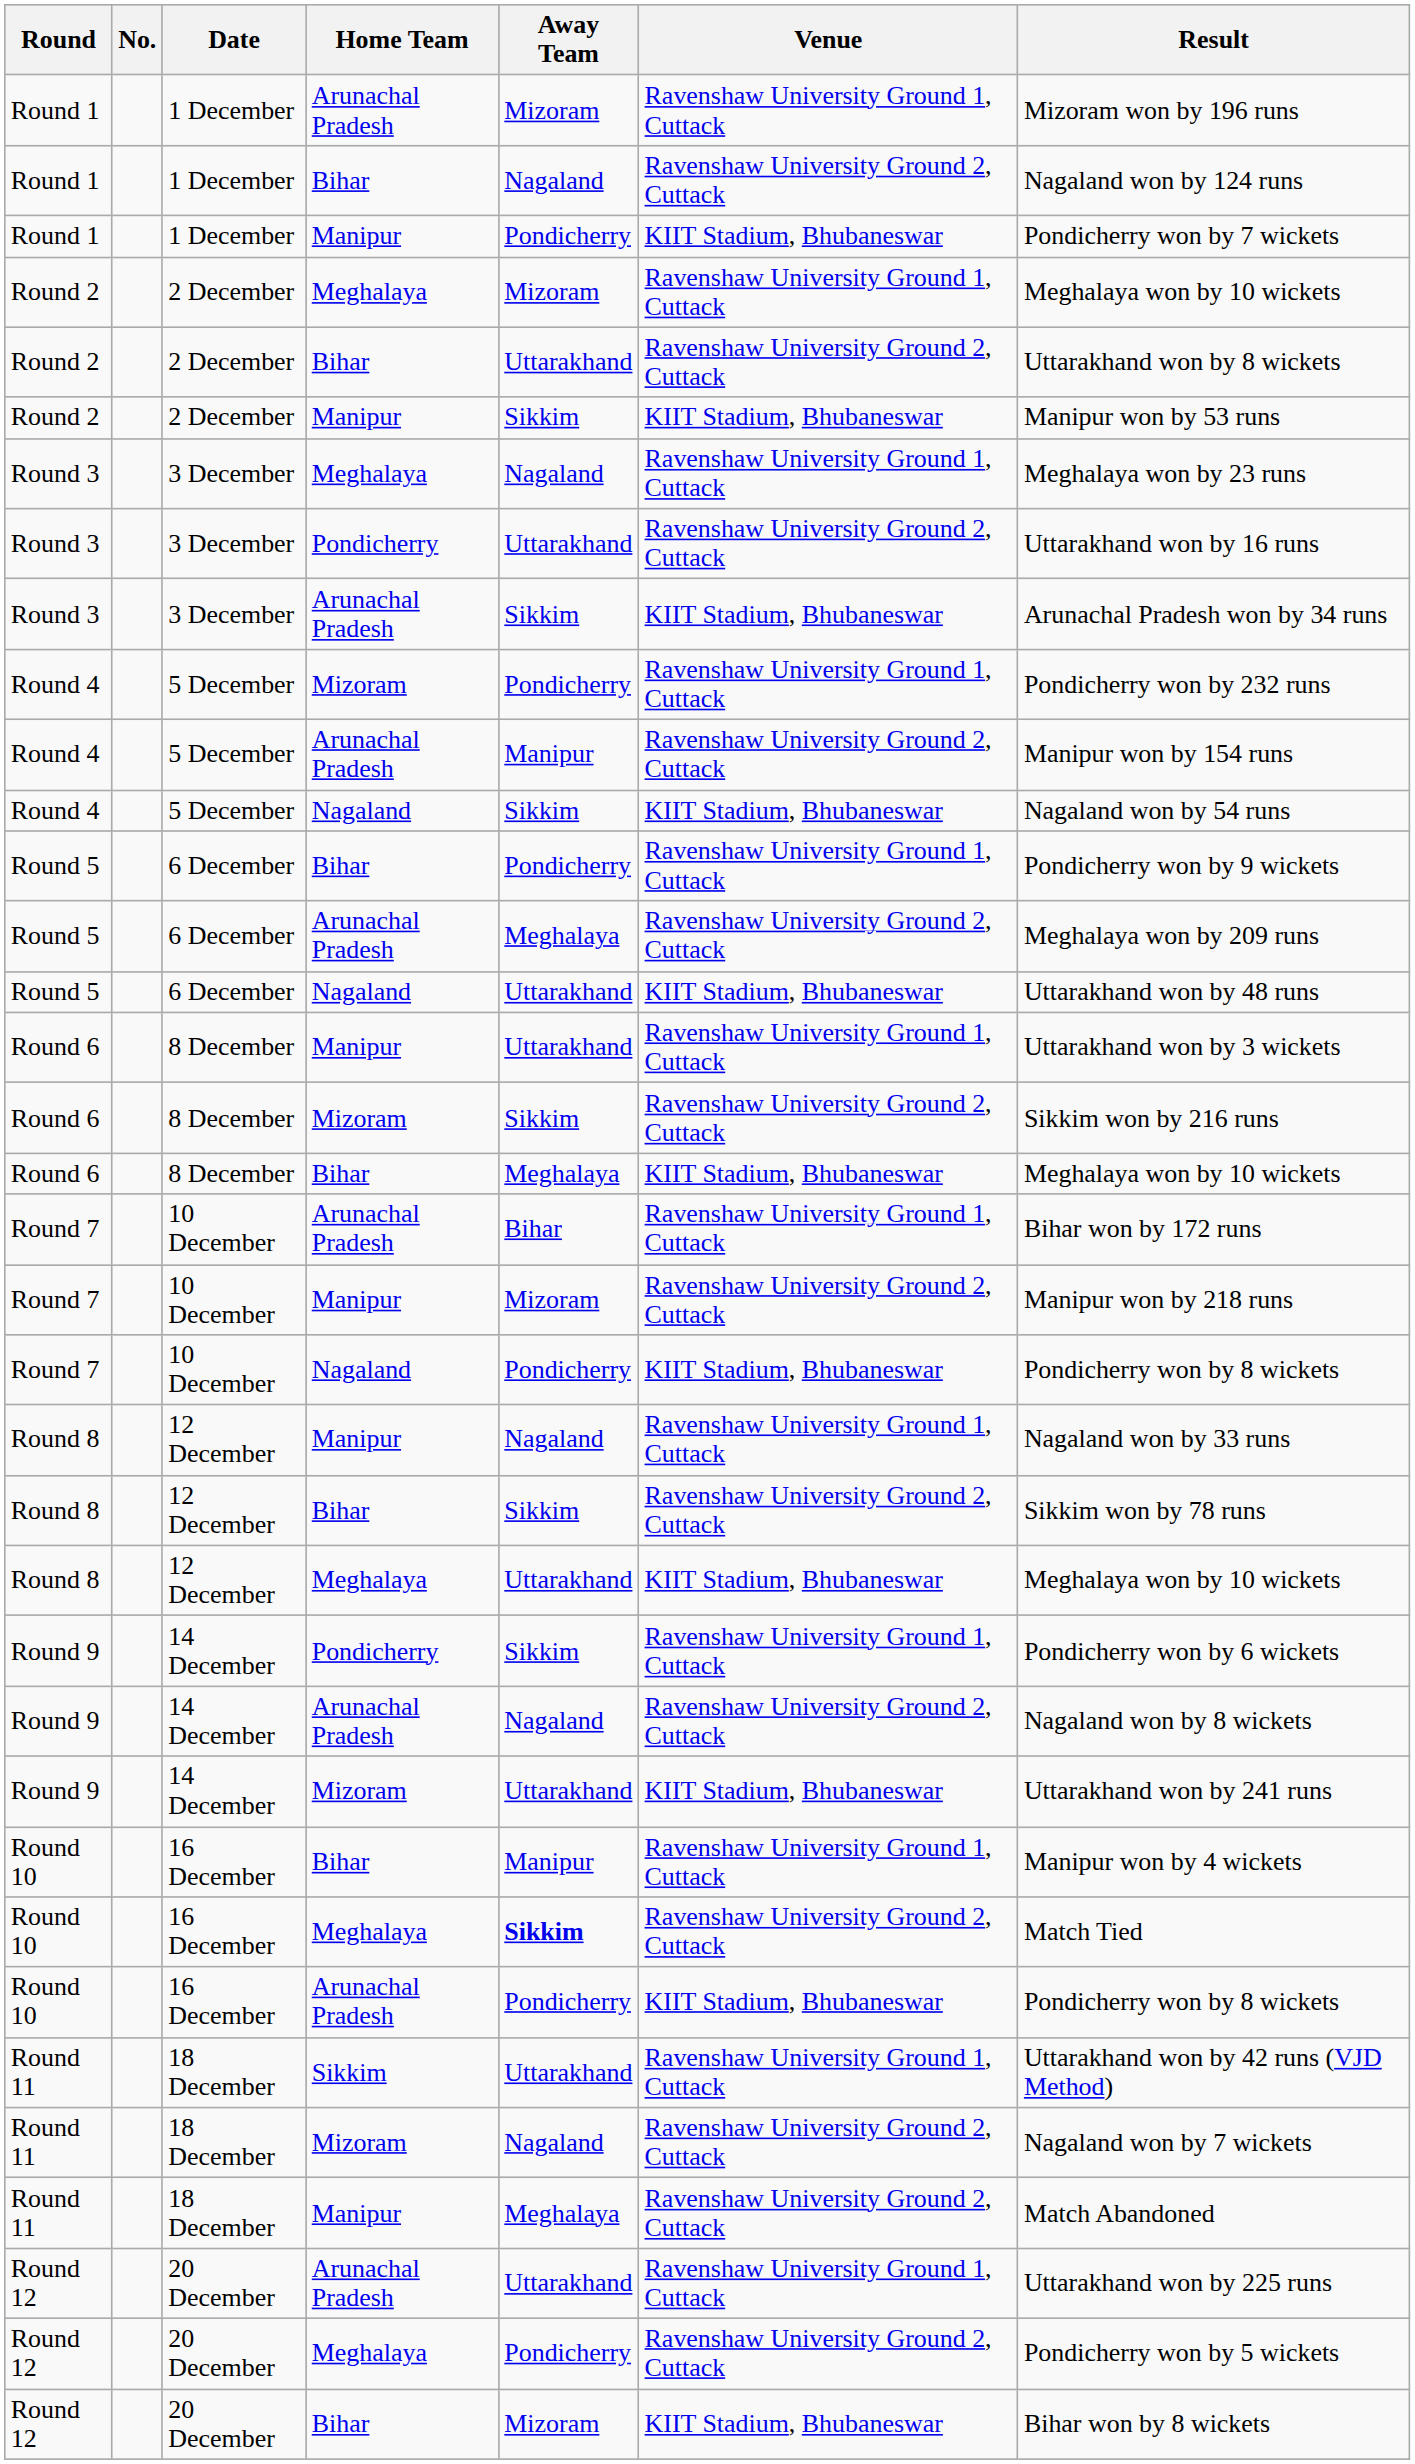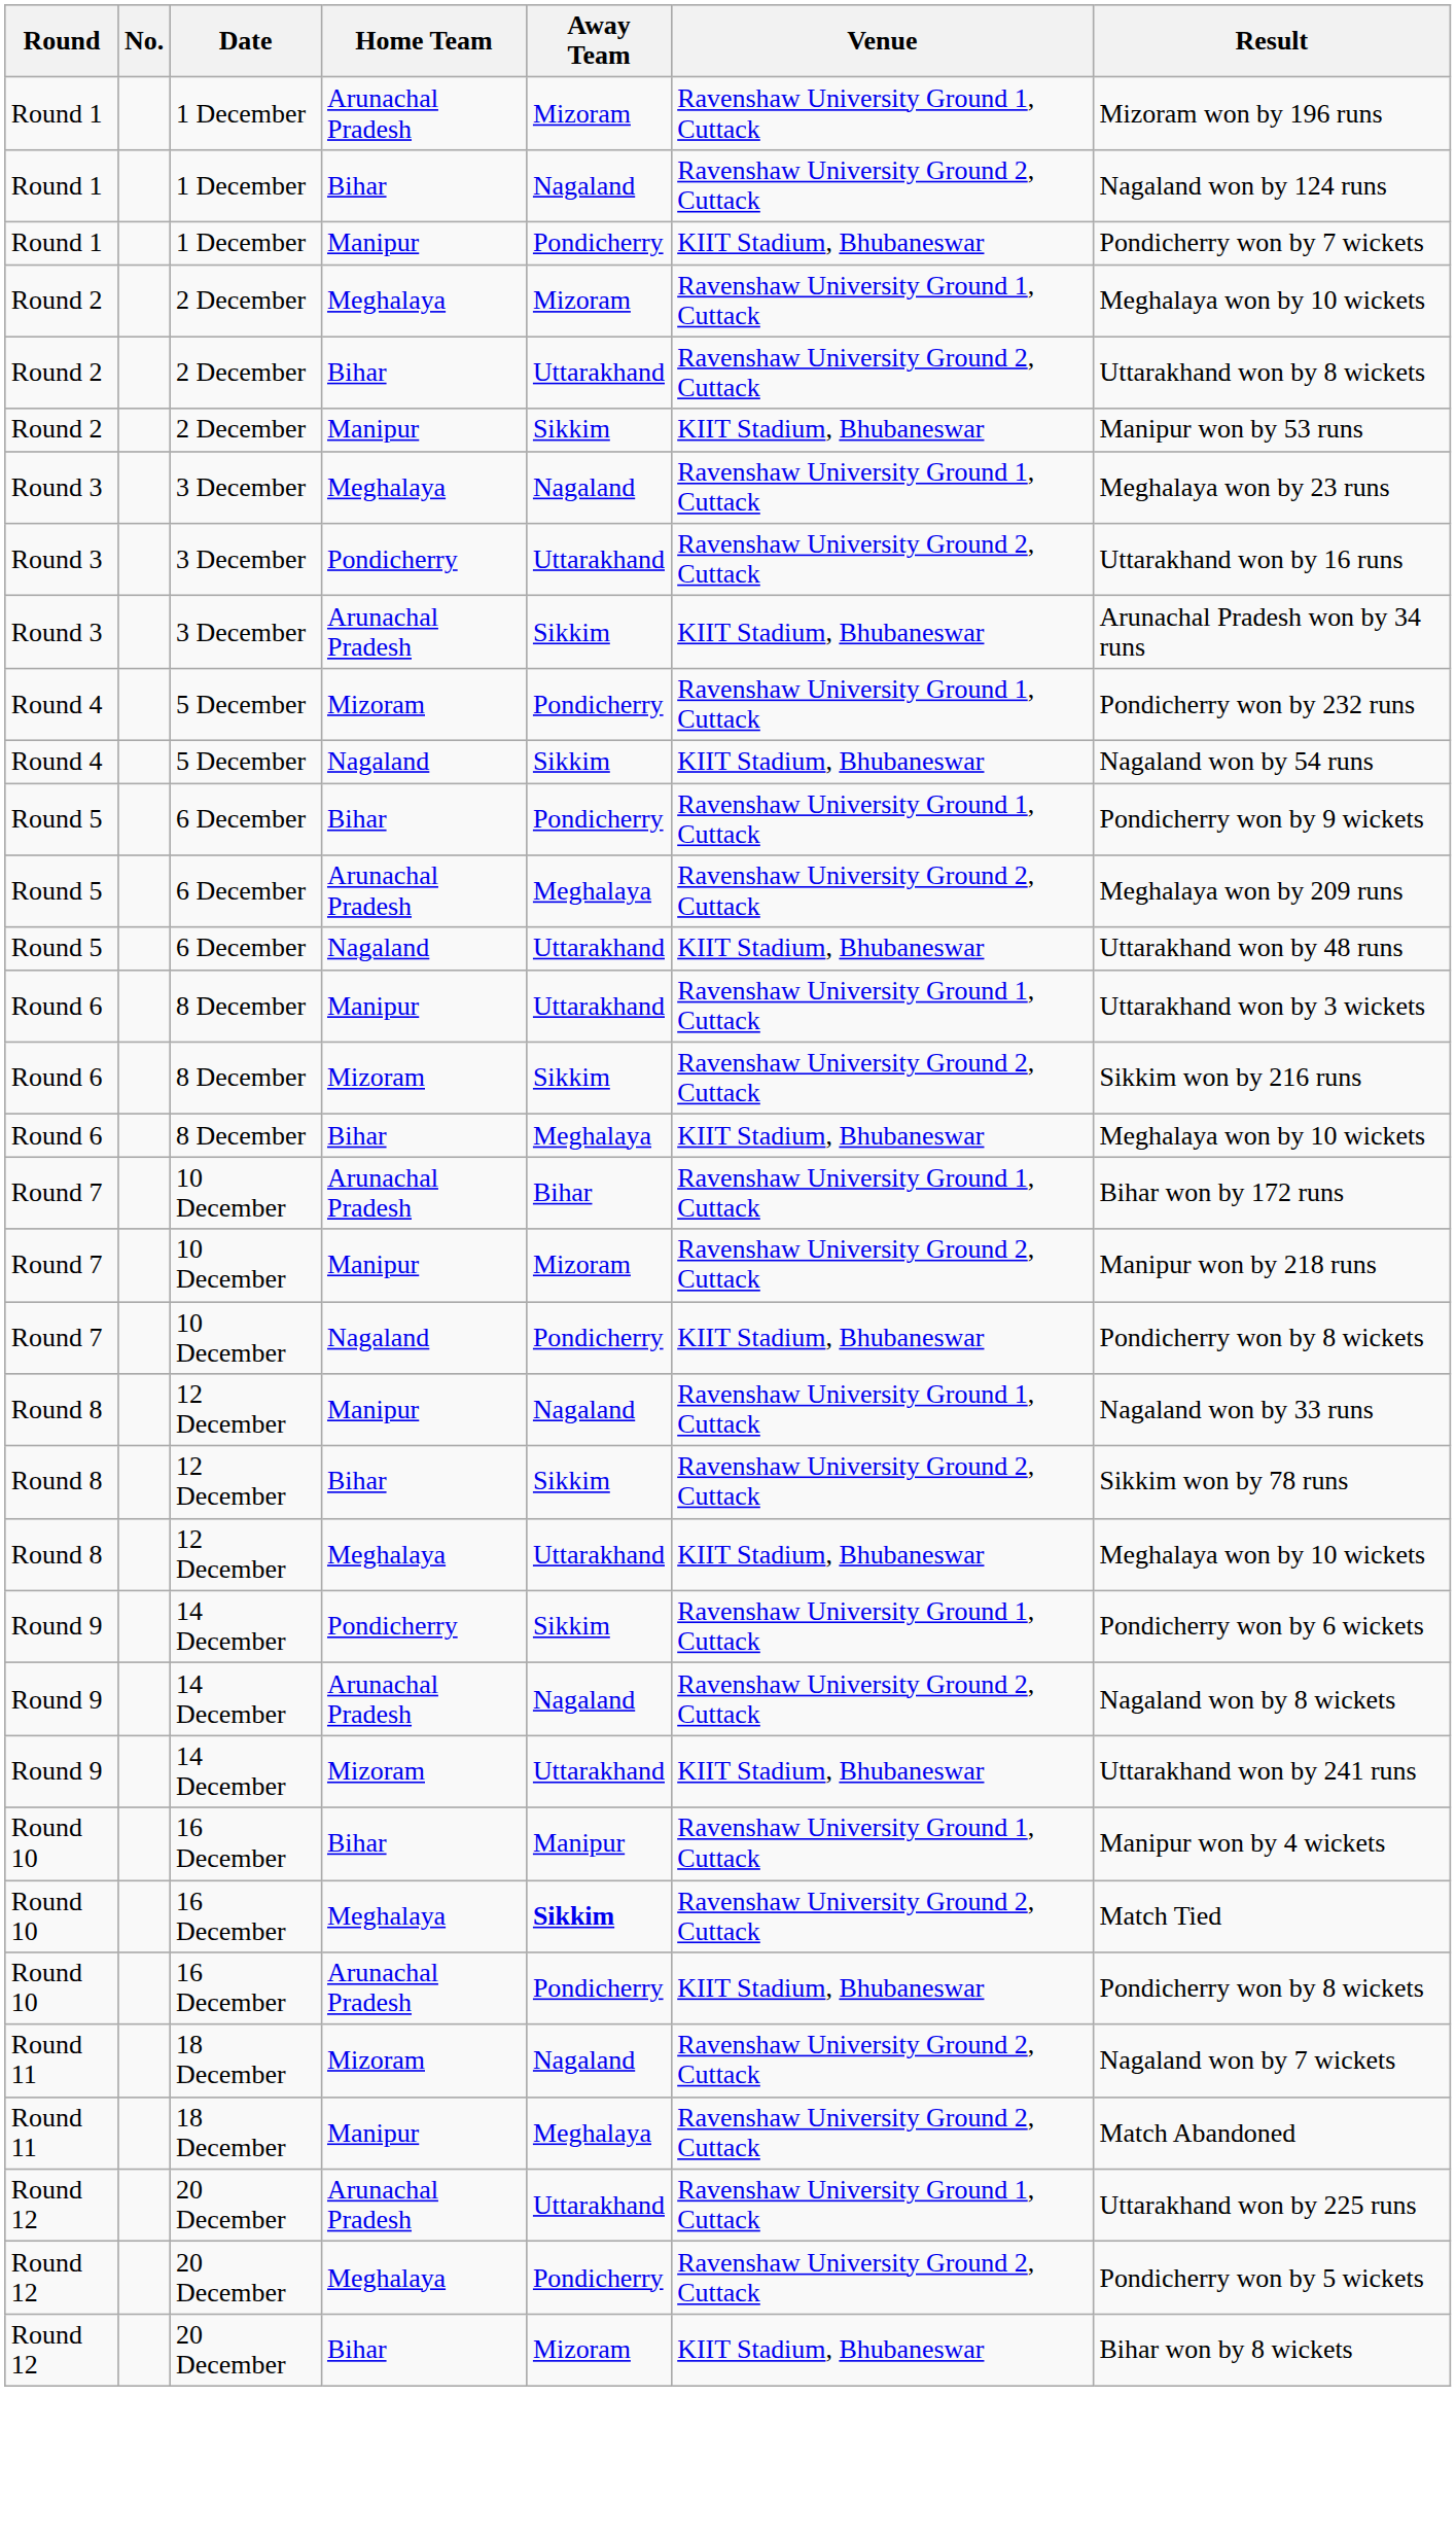 <table class="wikitable collapsible sortable collapsed">
 <tr>
 <th>Round</th>
 <th>No.</th>
 <th>Date</th>
 <th>Home Team</th>
 <th>Away Team</th>
 <th>Venue</th>
 <th>Result</th>
 </tr>
 <tr>
 <td>Round 1</td>
 <td></td>
 <td>1 December</td>
 <td><a href='#'>Arunachal Pradesh</a></td>
 <td><a href='#'>Mizoram</a></td>
 <td><a href='#'>Ravenshaw University Ground 1</a>, <a href='#'>Cuttack</a></td>
 <td>Mizoram won by 196 runs</td>
 </tr>
 <tr>
 <td>Round 1</td>
 <td></td>
 <td>1 December</td>
 <td><a href='#'>Bihar</a></td>
 <td><a href='#'>Nagaland</a></td>
 <td><a href='#'>Ravenshaw University Ground 2</a>, <a href='#'>Cuttack</a></td>
 <td>Nagaland won by 124 runs</td>
 </tr>
 <tr>
 <td>Round 1</td>
 <td></td>
 <td>1 December</td>
 <td><a href='#'>Manipur</a></td>
 <td><a href='#'>Pondicherry</a></td>
 <td><a href='#'>KIIT Stadium</a>, <a href='#'>Bhubaneswar</a></td>
 <td>Pondicherry won by 7 wickets</td>
 </tr>
 <tr>
 <td>Round 2</td>
 <td></td>
 <td>2 December</td>
 <td><a href='#'>Meghalaya</a></td>
 <td><a href='#'>Mizoram</a></td>
 <td><a href='#'>Ravenshaw University Ground 1</a>, <a href='#'>Cuttack</a></td>
 <td>Meghalaya won by 10 wickets</td>
 </tr>
 <tr>
 <td>Round 2</td>
 <td></td>
 <td>2 December</td>
 <td><a href='#'>Bihar</a></td>
 <td><a href='#'>Uttarakhand</a></td>
 <td><a href='#'>Ravenshaw University Ground 2</a>, <a href='#'>Cuttack</a></td>
 <td>Uttarakhand won by 8 wickets</td>
 </tr>
 <tr>
 <td>Round 2</td>
 <td></td>
 <td>2 December</td>
 <td><a href='#'>Manipur</a></td>
 <td><a href='#'>Sikkim</a></td>
 <td><a href='#'>KIIT Stadium</a>, <a href='#'>Bhubaneswar</a></td>
 <td>Manipur won by 53 runs</td>
 </tr>
 <tr>
 <td>Round 3</td>
 <td></td>
 <td>3 December</td>
 <td><a href='#'>Meghalaya</a></td>
 <td><a href='#'>Nagaland</a></td>
 <td><a href='#'>Ravenshaw University Ground 1</a>, <a href='#'>Cuttack</a></td>
 <td>Meghalaya won by 23 runs</td>
 </tr>
 <tr>
 <td>Round 3</td>
 <td></td>
 <td>3 December</td>
 <td><a href='#'>Pondicherry</a></td>
 <td><a href='#'>Uttarakhand</a></td>
 <td><a href='#'>Ravenshaw University Ground 2</a>, <a href='#'>Cuttack</a></td>
 <td>Uttarakhand won by 16 runs</td>
 </tr>
 <tr>
 <td>Round 3</td>
 <td></td>
 <td>3 December</td>
 <td><a href='#'>Arunachal Pradesh</a></td>
 <td><a href='#'>Sikkim</a></td>
 <td><a href='#'>KIIT Stadium</a>, <a href='#'>Bhubaneswar</a></td>
 <td>Arunachal Pradesh won by 34 runs</td>
 </tr>
 <tr>
 <td>Round 4</td>
 <td></td>
 <td>5 December</td>
 <td><a href='#'>Mizoram</a></td>
 <td><a href='#'>Pondicherry</a></td>
 <td><a href='#'>Ravenshaw University Ground 1</a>, <a href='#'>Cuttack</a></td>
 <td>Pondicherry won by 232 runs</td>
-</tr>
-<tr>
-<td>Round 4</td>
-<td></td>
-<td>5 December</td>
-<td><a href='#'>Arunachal Pradesh</a></td>
-<td><a href='#'>Manipur</a></td>
-<td><a href='#'>Ravenshaw University Ground 2</a>, <a href='#'>Cuttack</a></td>
-<td>Manipur won by 154 runs</td>
 </tr>
 <tr>
 <td>Round 4</td>
 <td></td>
 <td>5 December</td>
 <td><a href='#'>Nagaland</a></td>
 <td><a href='#'>Sikkim</a></td>
 <td><a href='#'>KIIT Stadium</a>, <a href='#'>Bhubaneswar</a></td>
 <td>Nagaland won by 54 runs</td>
 </tr>
 <tr>
 <td>Round 5</td>
 <td></td>
 <td>6 December</td>
 <td><a href='#'>Bihar</a></td>
 <td><a href='#'>Pondicherry</a></td>
 <td><a href='#'>Ravenshaw University Ground 1</a>, <a href='#'>Cuttack</a></td>
 <td>Pondicherry won by 9 wickets</td>
 </tr>
 <tr>
 <td>Round 5</td>
 <td></td>
 <td>6 December</td>
 <td><a href='#'>Arunachal Pradesh</a></td>
 <td><a href='#'>Meghalaya</a></td>
 <td><a href='#'>Ravenshaw University Ground 2</a>, <a href='#'>Cuttack</a></td>
 <td>Meghalaya won by 209 runs</td>
 </tr>
 <tr>
 <td>Round 5</td>
 <td></td>
 <td>6 December</td>
 <td><a href='#'>Nagaland</a></td>
 <td><a href='#'>Uttarakhand</a></td>
 <td><a href='#'>KIIT Stadium</a>, <a href='#'>Bhubaneswar</a></td>
 <td>Uttarakhand won by 48 runs</td>
 </tr>
 <tr>
 <td>Round 6</td>
 <td></td>
 <td>8 December</td>
 <td><a href='#'>Manipur</a></td>
 <td><a href='#'>Uttarakhand</a></td>
 <td><a href='#'>Ravenshaw University Ground 1</a>, <a href='#'>Cuttack</a></td>
 <td>Uttarakhand won by 3 wickets</td>
 </tr>
 <tr>
 <td>Round 6</td>
 <td></td>
 <td>8 December</td>
 <td><a href='#'>Mizoram</a></td>
 <td><a href='#'>Sikkim</a></td>
 <td><a href='#'>Ravenshaw University Ground 2</a>, <a href='#'>Cuttack</a></td>
 <td>Sikkim won by 216 runs</td>
 </tr>
 <tr>
 <td>Round 6</td>
 <td></td>
 <td>8 December</td>
 <td><a href='#'>Bihar</a></td>
 <td><a href='#'>Meghalaya</a></td>
 <td><a href='#'>KIIT Stadium</a>, <a href='#'>Bhubaneswar</a></td>
 <td>Meghalaya won by 10 wickets</td>
 </tr>
 <tr>
 <td>Round 7</td>
 <td></td>
 <td>10 December</td>
 <td><a href='#'>Arunachal Pradesh</a></td>
 <td><a href='#'>Bihar</a></td>
 <td><a href='#'>Ravenshaw University Ground 1</a>, <a href='#'>Cuttack</a></td>
 <td>Bihar won by 172 runs</td>
 </tr>
 <tr>
 <td>Round 7</td>
 <td></td>
 <td>10 December</td>
 <td><a href='#'>Manipur</a></td>
 <td><a href='#'>Mizoram</a></td>
 <td><a href='#'>Ravenshaw University Ground 2</a>, <a href='#'>Cuttack</a></td>
 <td>Manipur won by 218 runs</td>
 </tr>
 <tr>
 <td>Round 7</td>
 <td></td>
 <td>10 December</td>
 <td><a href='#'>Nagaland</a></td>
 <td><a href='#'>Pondicherry</a></td>
 <td><a href='#'>KIIT Stadium</a>, <a href='#'>Bhubaneswar</a></td>
 <td>Pondicherry won by 8 wickets</td>
 </tr>
 <tr>
 <td>Round 8</td>
 <td></td>
 <td>12 December</td>
 <td><a href='#'>Manipur</a></td>
 <td><a href='#'>Nagaland</a></td>
 <td><a href='#'>Ravenshaw University Ground 1</a>, <a href='#'>Cuttack</a></td>
 <td>Nagaland won by 33 runs</td>
 </tr>
 <tr>
 <td>Round 8</td>
 <td></td>
 <td>12 December</td>
 <td><a href='#'>Bihar</a></td>
 <td><a href='#'>Sikkim</a></td>
 <td><a href='#'>Ravenshaw University Ground 2</a>, <a href='#'>Cuttack</a></td>
 <td>Sikkim won by 78 runs</td>
 </tr>
 <tr>
 <td>Round 8</td>
 <td></td>
 <td>12 December</td>
 <td><a href='#'>Meghalaya</a></td>
 <td><a href='#'>Uttarakhand</a></td>
 <td><a href='#'>KIIT Stadium</a>, <a href='#'>Bhubaneswar</a></td>
 <td>Meghalaya won by 10 wickets</td>
 </tr>
 <tr>
 <td>Round 9</td>
 <td></td>
 <td>14 December</td>
 <td><a href='#'>Pondicherry</a></td>
 <td><a href='#'>Sikkim</a></td>
 <td><a href='#'>Ravenshaw University Ground 1</a>, <a href='#'>Cuttack</a></td>
 <td>Pondicherry won by 6 wickets</td>
 </tr>
 <tr>
 <td>Round 9</td>
 <td></td>
 <td>14 December</td>
 <td><a href='#'>Arunachal Pradesh</a></td>
 <td><a href='#'>Nagaland</a></td>
 <td><a href='#'>Ravenshaw University Ground 2</a>, <a href='#'>Cuttack</a></td>
 <td>Nagaland won by 8 wickets</td>
 </tr>
 <tr>
 <td>Round 9</td>
 <td></td>
 <td>14 December</td>
 <td><a href='#'>Mizoram</a></td>
 <td><a href='#'>Uttarakhand</a></td>
 <td><a href='#'>KIIT Stadium</a>, <a href='#'>Bhubaneswar</a></td>
 <td>Uttarakhand won by 241 runs</td>
 </tr>
 <tr>
 <td>Round 10</td>
 <td></td>
 <td>16 December</td>
 <td><a href='#'>Bihar</a></td>
 <td><a href='#'>Manipur</a></td>
 <td><a href='#'>Ravenshaw University Ground 1</a>, <a href='#'>Cuttack</a></td>
 <td>Manipur won by 4 wickets</td>
 </tr>
 <tr>
 <td>Round 10</td>
 <td></td>
 <td>16 December</td>
 <td><a href='#'>Meghalaya</a></td>
 <td><strong><a href='#'>Sikkim</a></strong></td>
 <td><a href='#'>Ravenshaw University Ground 2</a>, <a href='#'>Cuttack</a></td>
 <td>Match Tied</td>
 </tr>
 <tr>
 <td>Round 10</td>
 <td></td>
 <td>16 December</td>
 <td><a href='#'>Arunachal Pradesh</a></td>
 <td><a href='#'>Pondicherry</a></td>
 <td><a href='#'>KIIT Stadium</a>, <a href='#'>Bhubaneswar</a></td>
 <td>Pondicherry won by 8 wickets</td>
 </tr>
 <tr>
 <td>Round 11</td>
 <td></td>
 <td>18 December</td>
-<td><a href='#'>Sikkim</a></td>
-<td><a href='#'>Uttarakhand</a></td>
-<td><a href='#'>Ravenshaw University Ground 1</a>, <a href='#'>Cuttack</a></td>
-<td>Uttarakhand won by 42 runs (<a href='#'>VJD Method</a>)</td>
-</tr>
-<tr>
-<td>Round 11</td>
-<td></td>
-<td>18 December</td>
 <td><a href='#'>Mizoram</a></td>
 <td><a href='#'>Nagaland</a></td>
 <td><a href='#'>Ravenshaw University Ground 2</a>, <a href='#'>Cuttack</a></td>
 <td>Nagaland won by 7 wickets</td>
 </tr>
 <tr>
 <td>Round 11</td>
 <td></td>
 <td>18 December</td>
 <td><a href='#'>Manipur</a></td>
 <td><a href='#'>Meghalaya</a></td>
 <td><a href='#'>Ravenshaw University Ground 2</a>, <a href='#'>Cuttack</a></td>
 <td>Match Abandoned</td>
 </tr>
 <tr>
 <td>Round 12</td>
 <td></td>
 <td>20 December</td>
 <td><a href='#'>Arunachal Pradesh</a></td>
 <td><a href='#'>Uttarakhand</a></td>
 <td><a href='#'>Ravenshaw University Ground 1</a>, <a href='#'>Cuttack</a></td>
 <td>Uttarakhand won by 225 runs</td>
 </tr>
 <tr>
 <td>Round 12</td>
 <td></td>
 <td>20 December</td>
 <td><a href='#'>Meghalaya</a></td>
 <td><a href='#'>Pondicherry</a></td>
 <td><a href='#'>Ravenshaw University Ground 2</a>, <a href='#'>Cuttack</a></td>
 <td>Pondicherry won by 5 wickets</td>
 </tr>
 <tr>
 <td>Round 12</td>
 <td></td>
 <td>20 December</td>
 <td><a href='#'>Bihar</a></td>
 <td><a href='#'>Mizoram</a></td>
 <td><a href='#'>KIIT Stadium</a>, <a href='#'>Bhubaneswar</a></td>
 <td>Bihar won by 8 wickets</td>
 </tr>
 </table>
